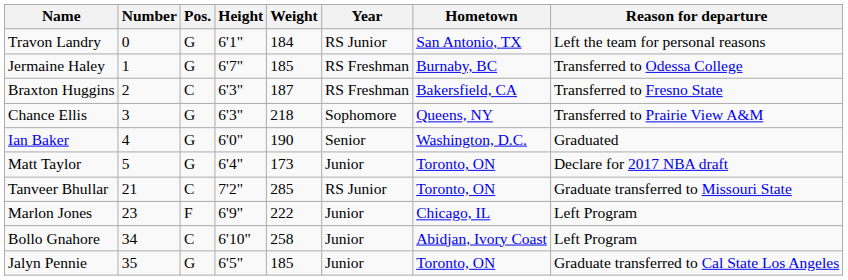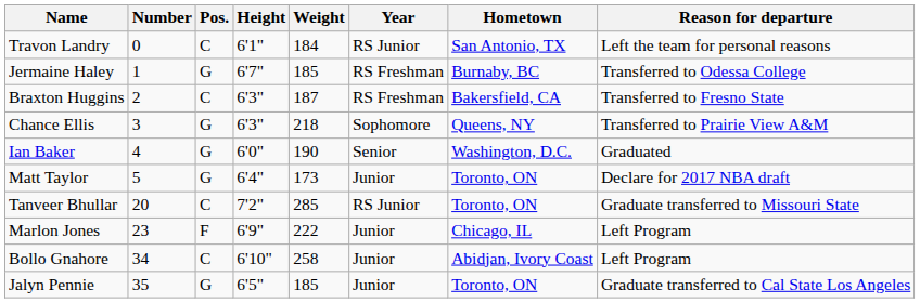 <table class="wikitable sortable">
 <tr>
 <th>Name</th>
 <th>Number</th>
 <th>Pos.</th>
 <th>Height</th>
 <th>Weight</th>
 <th>Year</th>
 <th>Hometown</th>
 <th class="unsortable">Reason for departure</th>
 </tr>
 <tr>
 <td>Travon Landry</td>
 <td>0</td>
-<td>G</td>
+<td>C</td>
 <td>6'1"</td>
 <td>184</td>
 <td>RS Junior</td>
 <td><a href='#'>San Antonio, TX</a></td>
 <td>Left the team for personal reasons</td>
 </tr>
 <tr>
 <td>Jermaine Haley</td>
 <td>1</td>
 <td>G</td>
 <td>6'7"</td>
 <td>185</td>
 <td>RS Freshman</td>
 <td><a href='#'>Burnaby, BC</a></td>
 <td>Transferred to <a href='#'>Odessa College</a></td>
 </tr>
 <tr>
 <td>Braxton Huggins</td>
 <td>2</td>
 <td>C</td>
 <td>6'3"</td>
 <td>187</td>
 <td>RS Freshman</td>
 <td><a href='#'>Bakersfield, CA</a></td>
 <td>Transferred to <a href='#'>Fresno State</a></td>
 </tr>
 <tr>
 <td>Chance Ellis</td>
 <td>3</td>
 <td>G</td>
 <td>6'3"</td>
 <td>218</td>
 <td>Sophomore</td>
 <td><a href='#'>Queens, NY</a></td>
 <td>Transferred to <a href='#'>Prairie View A&M</a></td>
 </tr>
 <tr>
 <td><a href='#'>Ian Baker</a></td>
 <td>4</td>
 <td>G</td>
 <td>6'0"</td>
 <td>190</td>
 <td>Senior</td>
 <td><a href='#'>Washington, D.C.</a></td>
 <td>Graduated</td>
 </tr>
 <tr>
 <td>Matt Taylor</td>
 <td>5</td>
 <td>G</td>
 <td>6'4"</td>
 <td>173</td>
 <td>Junior</td>
 <td><a href='#'>Toronto, ON</a></td>
 <td>Declare for <a href='#'>2017 NBA draft</a></td>
 </tr>
 <tr>
 <td>Tanveer Bhullar</td>
-<td>21</td>
+<td>20</td>
 <td>C</td>
 <td>7'2"</td>
 <td>285</td>
 <td>RS Junior</td>
 <td><a href='#'>Toronto, ON</a></td>
 <td>Graduate transferred to <a href='#'>Missouri State</a></td>
 </tr>
 <tr>
 <td>Marlon Jones</td>
 <td>23</td>
 <td>F</td>
 <td>6'9"</td>
 <td>222</td>
 <td>Junior</td>
 <td><a href='#'>Chicago, IL</a></td>
 <td>Left Program</td>
 </tr>
 <tr>
 <td>Bollo Gnahore</td>
 <td>34</td>
 <td>C</td>
 <td>6'10"</td>
 <td>258</td>
 <td>Junior</td>
 <td><a href='#'>Abidjan, Ivory Coast</a></td>
 <td>Left Program</td>
 </tr>
 <tr>
 <td>Jalyn Pennie</td>
 <td>35</td>
 <td>G</td>
 <td>6'5"</td>
 <td>185</td>
 <td>Junior</td>
 <td><a href='#'>Toronto, ON</a></td>
 <td>Graduate transferred to <a href='#'>Cal State Los Angeles</a></td>
 </tr>
 </table>
